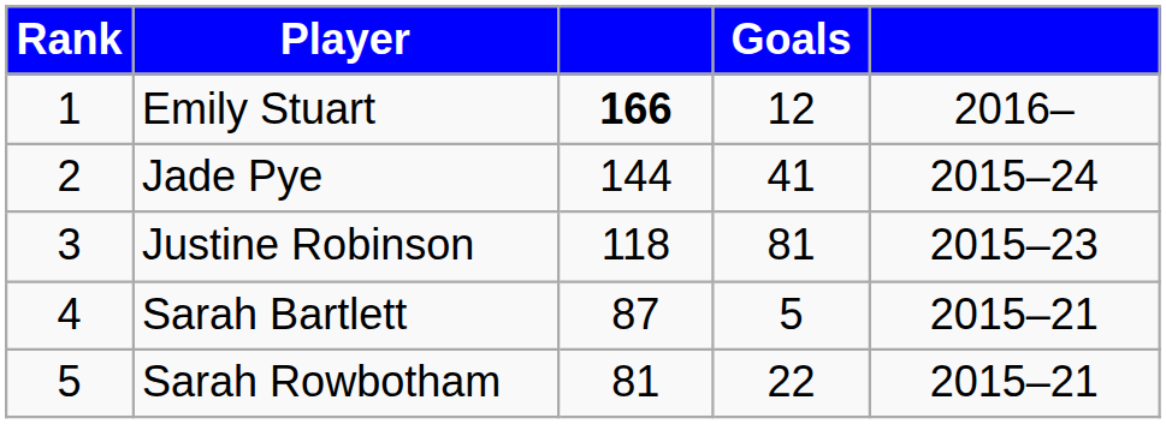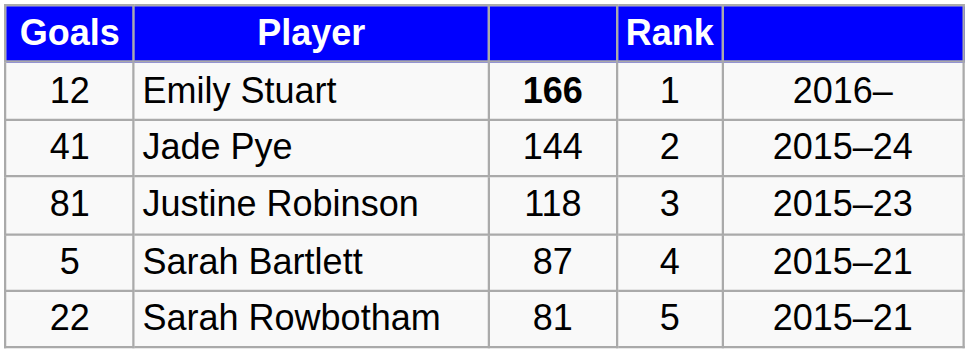 <table class="wikitable sortable" style="text-align:center">
 <tr>
-<th width="30"  style="background:blue;color:white">Rank</th>
+<th width="50"  style="background:blue;color:white">Goals</th>
 <th width="150" style="background:blue;color:white">Player</th>
 <th width="50"  style="background:blue;color:white"></th>
-<th width="50"  style="background:blue;color:white">Goals</th>
+<th width="30"  style="background:blue;color:white">Rank</th>
 <th width="100" style="background:blue;color:white"></th>
 </tr>
 <tr>
-<td>1</td>
+<td>12</td>
 <td align="left">Emily Stuart</td>
 <td><strong>166</strong></td>
-<td>12</td>
+<td>1</td>
 <td>2016–</td>
 </tr>
 <tr>
-<td>2</td>
+<td>41</td>
 <td align="left">Jade Pye</td>
 <td>144</td>
-<td>41</td>
+<td>2</td>
 <td>2015–24</td>
 </tr>
 <tr>
-<td>3</td>
+<td>81</td>
 <td align="left">Justine Robinson</td>
 <td>118</td>
-<td>81</td>
+<td>3</td>
 <td>2015–23</td>
 </tr>
 <tr>
-<td>4</td>
+<td>5</td>
 <td align="left">Sarah Bartlett</td>
 <td>87</td>
+<td>4</td>
+<td>2015–21</td>
+</tr>
+<tr>
+<td>22</td>
+<td align="left">Sarah Rowbotham</td>
+<td>81</td>
 <td>5</td>
 <td>2015–21</td>
 </tr>
-<tr>
-<td>5</td>
-<td align="left">Sarah Rowbotham</td>
-<td>81</td>
-<td>22</td>
-<td>2015–21</td>
-</tr>
 </table>
